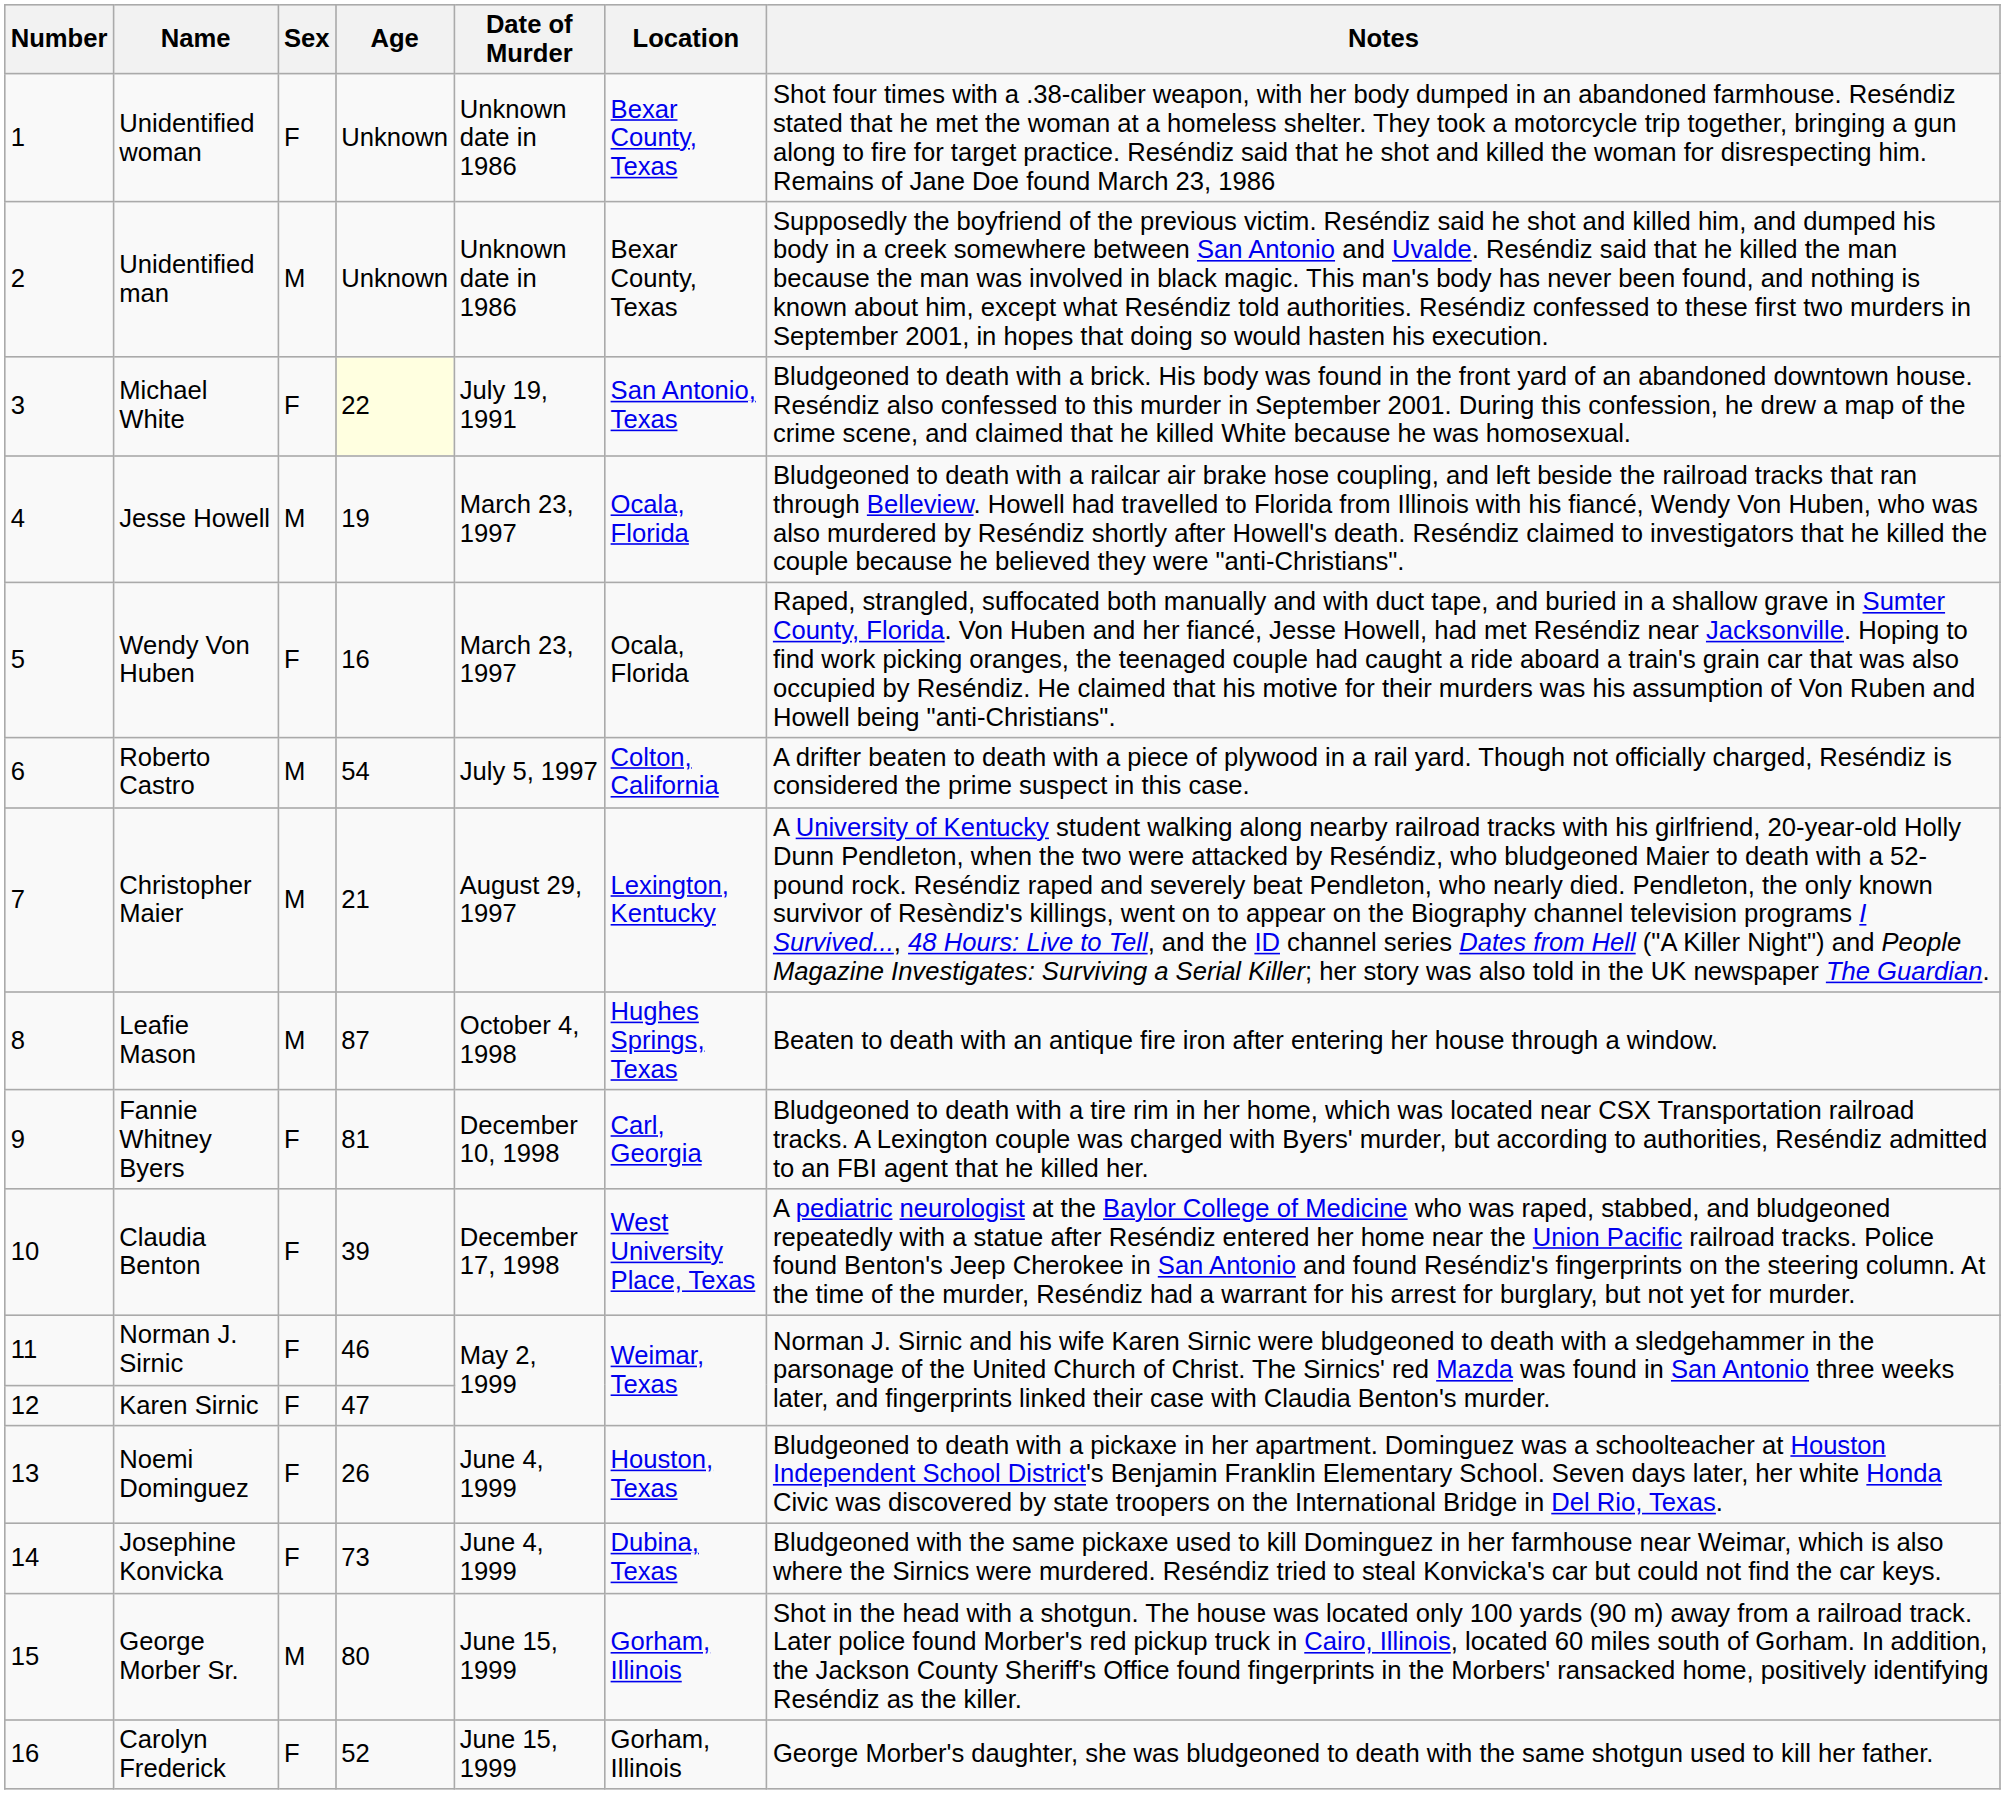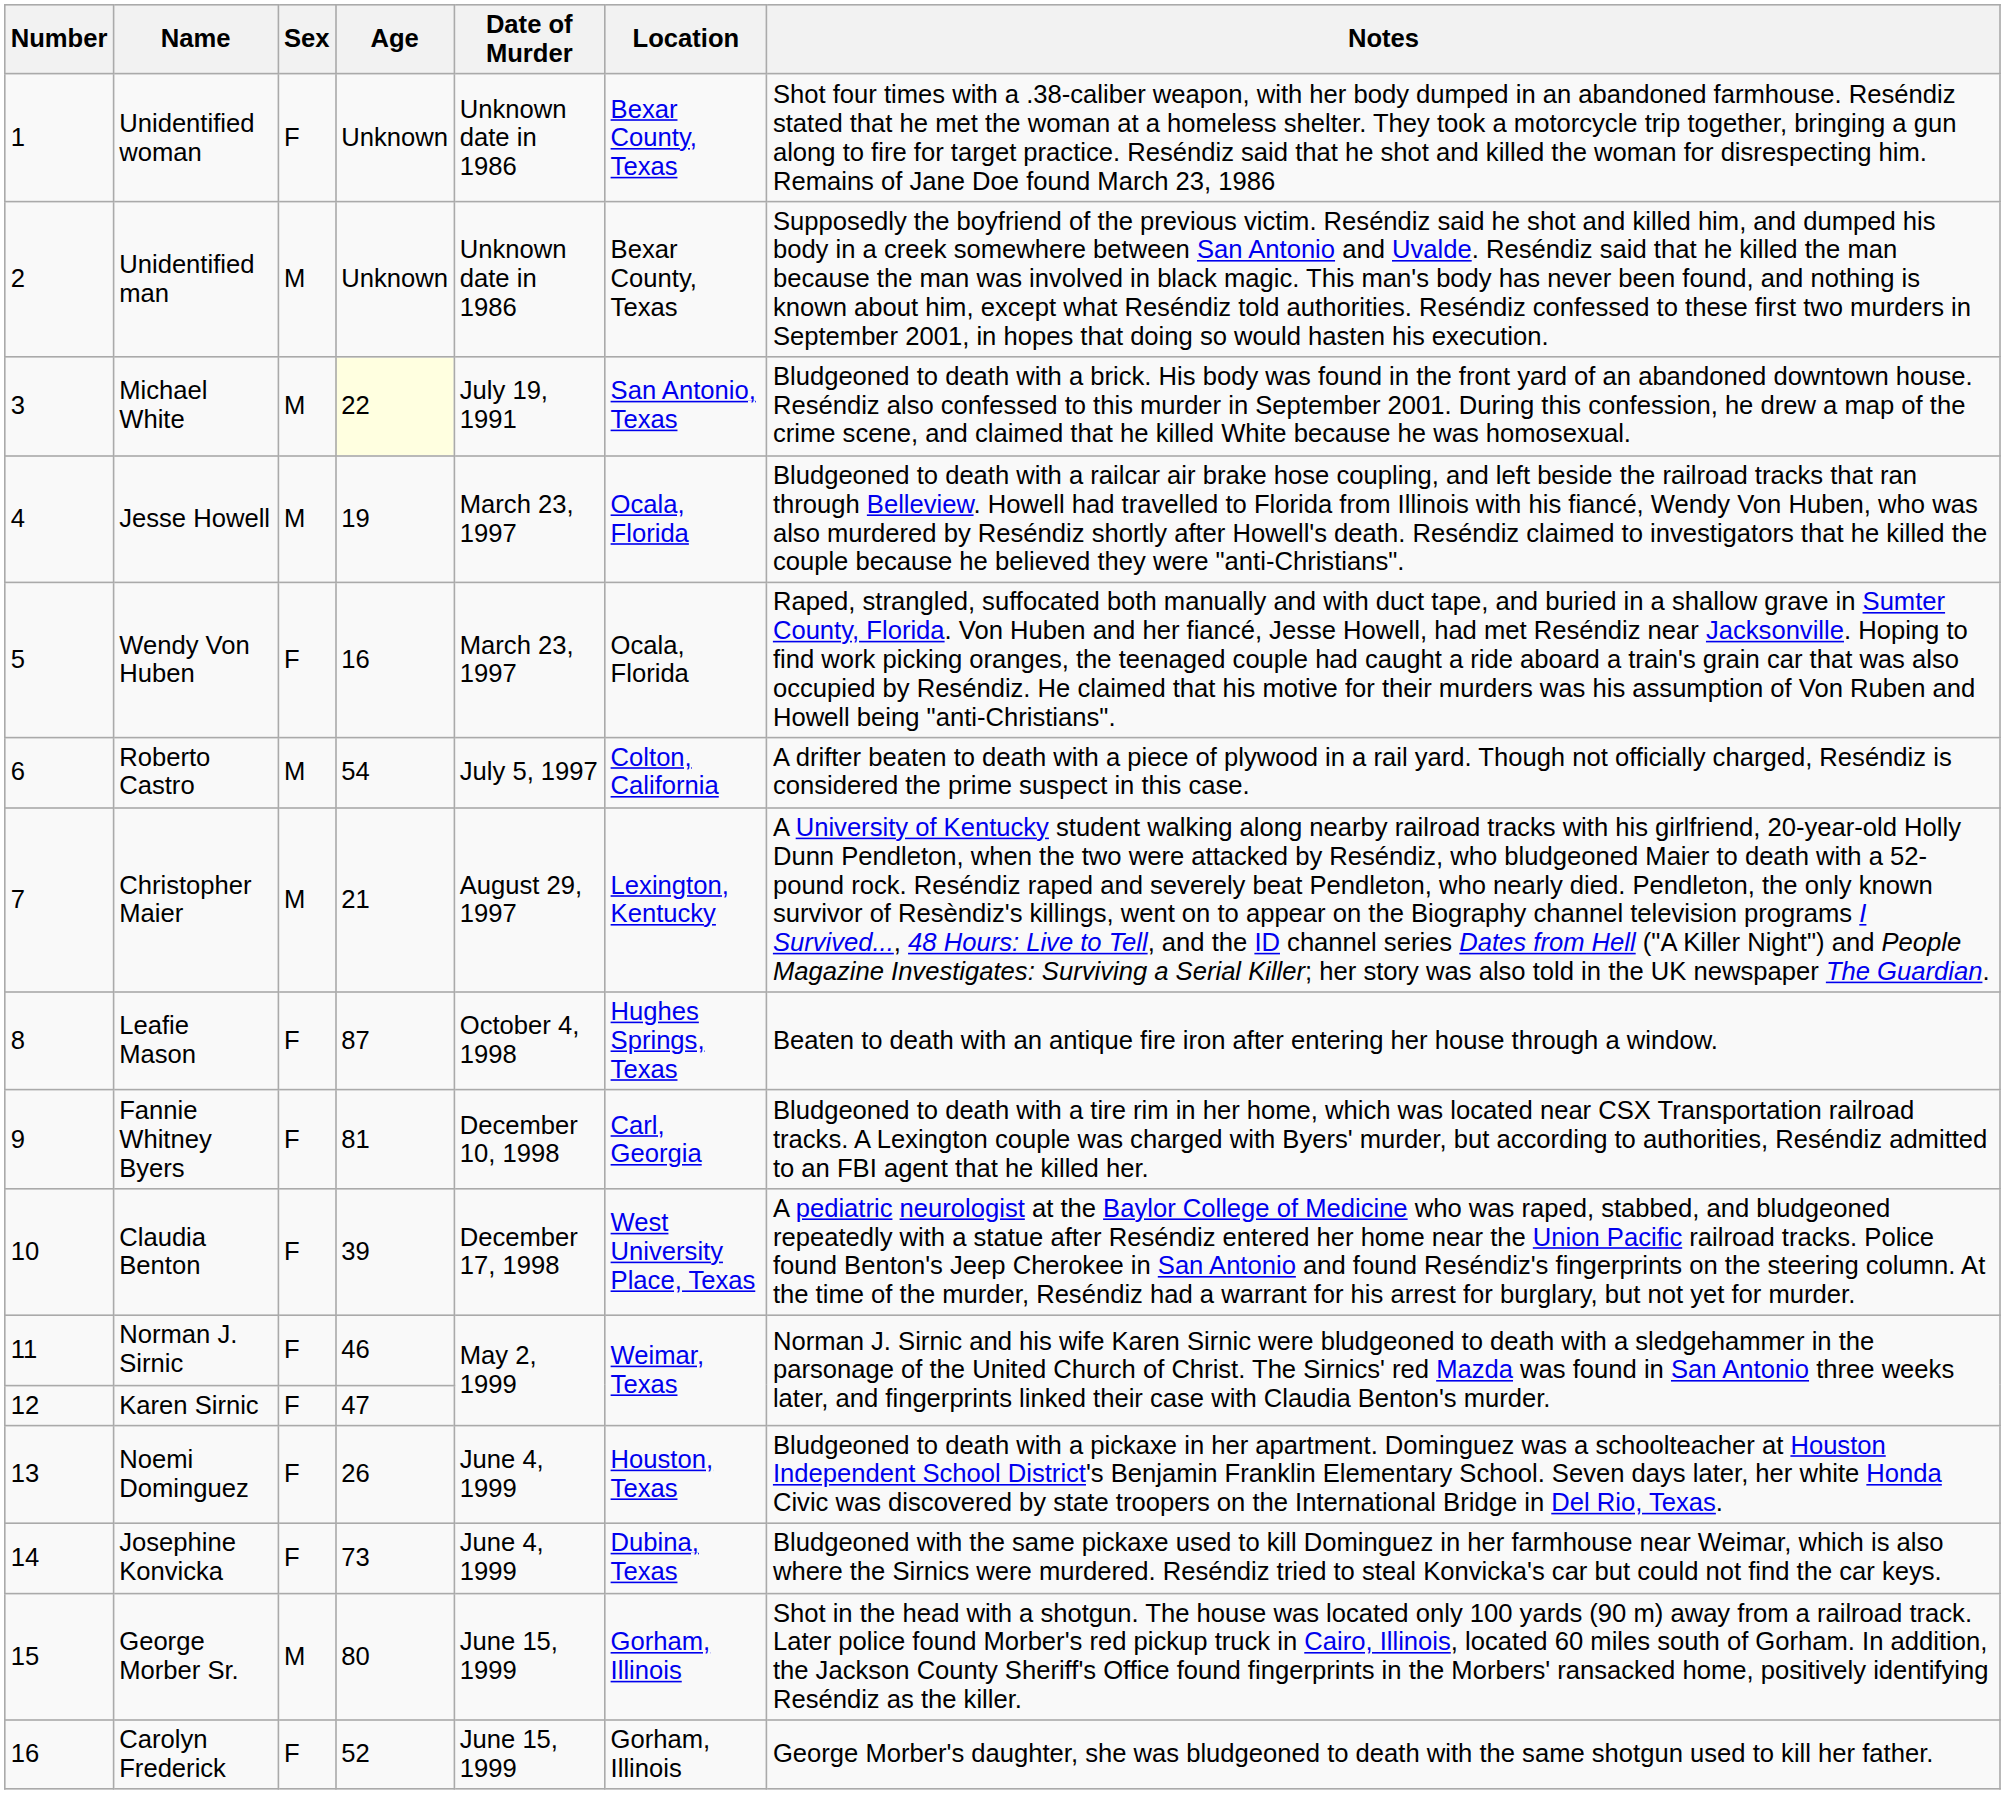 <table class="wikitable sortable">
 <tr>
 <th>Number</th>
 <th>Name</th>
 <th>Sex</th>
 <th>Age</th>
 <th>Date of Murder</th>
 <th>Location</th>
 <th>Notes</th>
 </tr>
 <tr>
 <td>1</td>
 <td>Unidentified woman</td>
 <td>F</td>
 <td>Unknown</td>
 <td>Unknown date in 1986</td>
 <td><a href='#'>Bexar County, Texas</a></td>
 <td>Shot four times with a .38-caliber weapon, with her body dumped in an abandoned farmhouse. Reséndiz stated that he met the woman at a homeless shelter. They took a motorcycle trip together, bringing a gun along to fire for target practice. Reséndiz said that he shot and killed the woman for disrespecting him. Remains of Jane Doe found March 23, 1986</td>
 </tr>
 <tr>
 <td>2</td>
 <td>Unidentified man</td>
 <td>M</td>
 <td>Unknown</td>
 <td>Unknown date in 1986</td>
 <td>Bexar County, Texas</td>
 <td>Supposedly the boyfriend of the previous victim. Reséndiz said he shot and killed him, and dumped his body in a creek somewhere between <a href='#'>San Antonio</a> and <a href='#'>Uvalde</a>. Reséndiz said that he killed the man because the man was involved in black magic. This man's body has never been found, and nothing is known about him, except what Reséndiz told authorities. Reséndiz confessed to these first two murders in September 2001, in hopes that doing so would hasten his execution.</td>
 </tr>
 <tr>
 <td>3</td>
 <td>Michael White</td>
-<td>F</td>
+<td>M</td>
 <td style="background: lightyellow;">22</td>
 <td>July 19, 1991</td>
 <td><a href='#'>San Antonio, Texas</a></td>
 <td>Bludgeoned to death with a brick. His body was found in the front yard of an abandoned downtown house. Reséndiz also confessed to this murder in September 2001. During this confession, he drew a map of the crime scene, and claimed that he killed White because he was homosexual.</td>
 </tr>
 <tr>
 <td>4</td>
 <td>Jesse Howell</td>
 <td>M</td>
 <td>19</td>
 <td>March 23, 1997</td>
 <td><a href='#'>Ocala, Florida</a></td>
 <td>Bludgeoned to death with a railcar air brake hose coupling, and left beside the railroad tracks that ran through <a href='#'>Belleview</a>. Howell had travelled to Florida from Illinois with his fiancé, Wendy Von Huben, who was also murdered by Reséndiz shortly after Howell's death. Reséndiz claimed to investigators that he killed the couple because he believed they were "anti-Christians".</td>
 </tr>
 <tr>
 <td>5</td>
 <td>Wendy Von Huben</td>
 <td>F</td>
 <td>16</td>
 <td>March 23, 1997</td>
 <td>Ocala, Florida</td>
 <td>Raped, strangled, suffocated both manually and with duct tape, and buried in a shallow grave in <a href='#'>Sumter County, Florida</a>. Von Huben and her fiancé, Jesse Howell, had met Reséndiz near <a href='#'>Jacksonville</a>. Hoping to find work picking oranges, the teenaged couple had caught a ride aboard a train's grain car that was also occupied by Reséndiz. He claimed that his motive for their murders was his assumption of Von Ruben and Howell being "anti-Christians".</td>
 </tr>
 <tr>
 <td>6</td>
 <td>Roberto Castro</td>
 <td>M</td>
 <td>54</td>
 <td>July 5, 1997</td>
 <td><a href='#'>Colton, California</a></td>
 <td>A drifter beaten to death with a piece of plywood in a rail yard. Though not officially charged, Reséndiz is considered the prime suspect in this case.</td>
 </tr>
 <tr>
 <td>7</td>
 <td>Christopher Maier</td>
 <td>M</td>
 <td>21</td>
 <td>August 29, 1997</td>
 <td><a href='#'>Lexington, Kentucky</a></td>
 <td>A <a href='#'>University of Kentucky</a> student walking along nearby railroad tracks with his girlfriend, 20-year-old Holly Dunn Pendleton, when the two were attacked by Reséndiz, who bludgeoned Maier to death with a 52-pound rock. Reséndiz raped and severely beat Pendleton, who nearly died. Pendleton, the only known survivor of Resèndiz's killings, went on to appear on the Biography channel television programs <em><a href='#'>I Survived...</a></em>, <em><a href='#'>48 Hours: Live to Tell</a></em>, and the <a href='#'>ID</a> channel series <em><a href='#'>Dates from Hell</a></em> ("A Killer Night") and <em>People Magazine Investigates: Surviving a Serial Killer</em>; her story was also told in the UK newspaper <em><a href='#'>The Guardian</a></em>.</td>
 </tr>
 <tr>
 <td>8</td>
 <td>Leafie Mason</td>
-<td>M</td>
+<td>F</td>
 <td>87</td>
 <td>October 4, 1998</td>
 <td><a href='#'>Hughes Springs, Texas</a></td>
 <td>Beaten to death with an antique fire iron after entering her house through a window.</td>
 </tr>
 <tr>
 <td>9</td>
 <td>Fannie Whitney Byers</td>
 <td>F</td>
 <td>81</td>
 <td>December 10, 1998</td>
 <td><a href='#'>Carl, Georgia</a></td>
 <td>Bludgeoned to death with a tire rim in her home, which was located near CSX Transportation railroad tracks. A Lexington couple was charged with Byers' murder, but according to authorities, Reséndiz admitted to an FBI agent that he killed her.</td>
 </tr>
 <tr>
 <td>10</td>
 <td>Claudia Benton</td>
 <td>F</td>
 <td>39</td>
 <td>December 17, 1998</td>
 <td><a href='#'>West University Place, Texas</a></td>
 <td>A <a href='#'>pediatric</a> <a href='#'>neurologist</a> at the <a href='#'>Baylor College of Medicine</a> who was raped, stabbed, and bludgeoned repeatedly with a statue after Reséndiz entered her home near the <a href='#'>Union Pacific</a> railroad tracks. Police found Benton's Jeep Cherokee in <a href='#'>San Antonio</a> and found Reséndiz's fingerprints on the steering column. At the time of the murder, Reséndiz had a warrant for his arrest for burglary, but not yet for murder.</td>
 </tr>
 <tr>
 <td>11</td>
 <td>Norman J. Sirnic</td>
 <td>F</td>
 <td>46</td>
 <td rowspan=2>May 2, 1999</td>
 <td rowspan=2><a href='#'>Weimar, Texas</a></td>
 <td rowspan=2>Norman J. Sirnic and  his wife Karen Sirnic were bludgeoned to death with a sledgehammer in the parsonage of the United Church of Christ. The Sirnics' red <a href='#'>Mazda</a> was found in <a href='#'>San Antonio</a> three weeks later, and fingerprints linked their case with Claudia Benton's murder.</td>
 </tr>
 <tr>
 <td>12</td>
 <td>Karen Sirnic</td>
 <td>F</td>
 <td>47</td>
 </tr>
 <tr>
 <td>13</td>
 <td>Noemi Dominguez</td>
 <td>F</td>
 <td>26</td>
 <td>June 4, 1999</td>
 <td><a href='#'>Houston, Texas</a></td>
 <td>Bludgeoned to death with a pickaxe in her apartment. Dominguez was a schoolteacher at <a href='#'>Houston Independent School District</a>'s Benjamin Franklin Elementary School. Seven days later, her white <a href='#'>Honda</a> Civic was discovered by state troopers on the International Bridge in <a href='#'>Del Rio, Texas</a>.</td>
 </tr>
 <tr>
 <td>14</td>
 <td>Josephine Konvicka</td>
 <td>F</td>
 <td>73</td>
 <td>June 4, 1999</td>
 <td><a href='#'>Dubina, Texas</a></td>
 <td>Bludgeoned with the same pickaxe used to kill Dominguez in her farmhouse near Weimar, which is also where the Sirnics were murdered. Reséndiz tried to steal Konvicka's car but could not find the car keys.</td>
 </tr>
 <tr>
 <td>15</td>
 <td>George Morber Sr.</td>
 <td>M</td>
 <td>80</td>
 <td>June 15, 1999</td>
 <td><a href='#'>Gorham, Illinois</a></td>
 <td>Shot in the head with a shotgun. The house was located only 100 yards (90 m) away from a railroad track. Later police found Morber's red pickup truck in <a href='#'>Cairo, Illinois</a>, located 60 miles south of Gorham. In addition, the Jackson County Sheriff's Office found fingerprints in the Morbers' ransacked home, positively identifying Reséndiz as the killer.</td>
 </tr>
 <tr>
 <td>16</td>
 <td>Carolyn Frederick</td>
 <td>F</td>
 <td>52</td>
 <td>June 15, 1999</td>
 <td>Gorham, Illinois</td>
 <td>George Morber's daughter, she was bludgeoned to death with the same shotgun used to kill her father.</td>
 </tr>
 </table>
